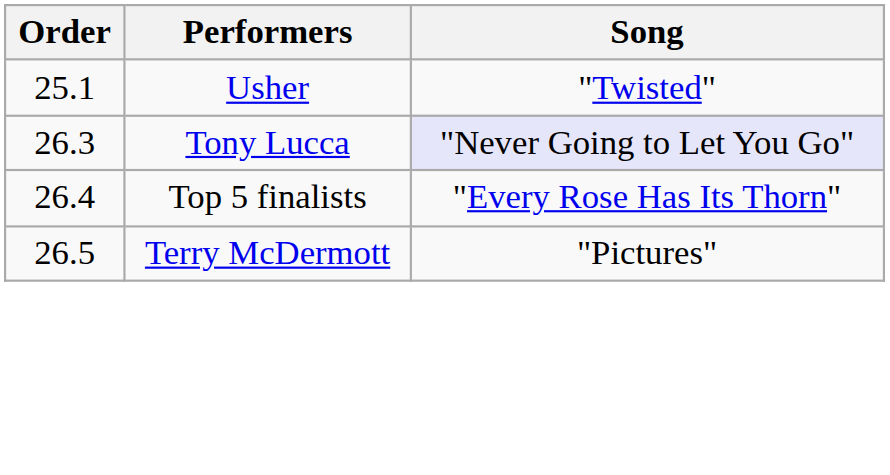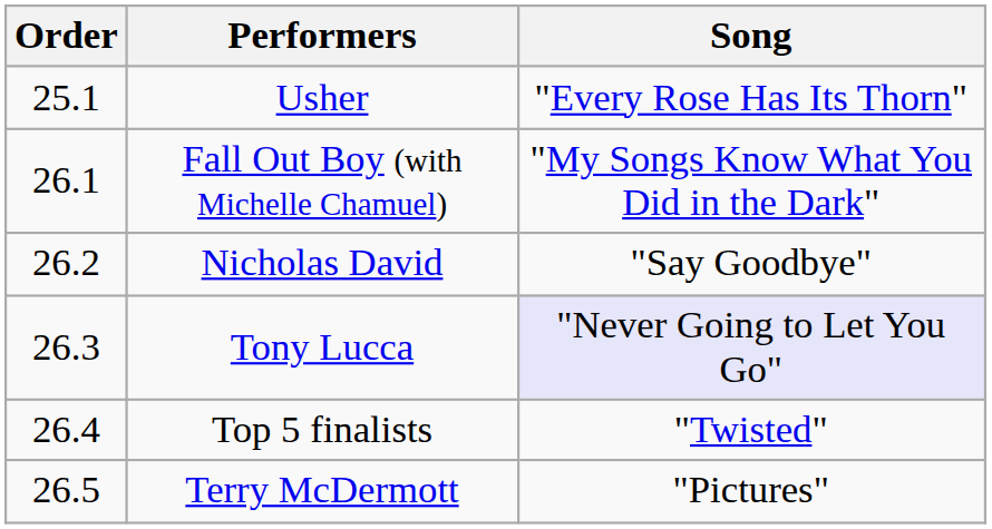 <table class="wikitable" style="text-align:center; width:65%;">
 <tr>
 <th>Order</th>
 <th>Performers</th>
 <th>Song</th>
 </tr>
 <tr>
 <td>25.1</td>
 <td><a href='#'>Usher</a></td>
-<td>"<a href='#'>Twisted</a>"</td>
+<td>"<a href='#'>Every Rose Has Its Thorn</a>"</td>
+</tr>
+<tr>
+<td>26.1</td>
+<td><a href='#'>Fall Out Boy</a> <small>(with <a href='#'>Michelle Chamuel</a>)</small></td>
+<td>"<a href='#'>My Songs Know What You Did in the Dark</a>"</td>
+</tr>
+<tr>
+<td>26.2</td>
+<td><a href='#'>Nicholas David</a></td>
+<td>"Say Goodbye"</td>
 </tr>
 <tr>
 <td>26.3</td>
 <td><a href='#'>Tony Lucca</a></td>
 <td style="background: lavender;">"Never Going to Let You Go"</td>
 </tr>
 <tr>
 <td>26.4</td>
 <td>Top 5 finalists</td>
-<td>"<a href='#'>Every Rose Has Its Thorn</a>"</td>
+<td>"<a href='#'>Twisted</a>"</td>
 </tr>
 <tr>
 <td>26.5</td>
 <td><a href='#'>Terry McDermott</a></td>
 <td>"Pictures"</td>
 </tr>
 </table>
